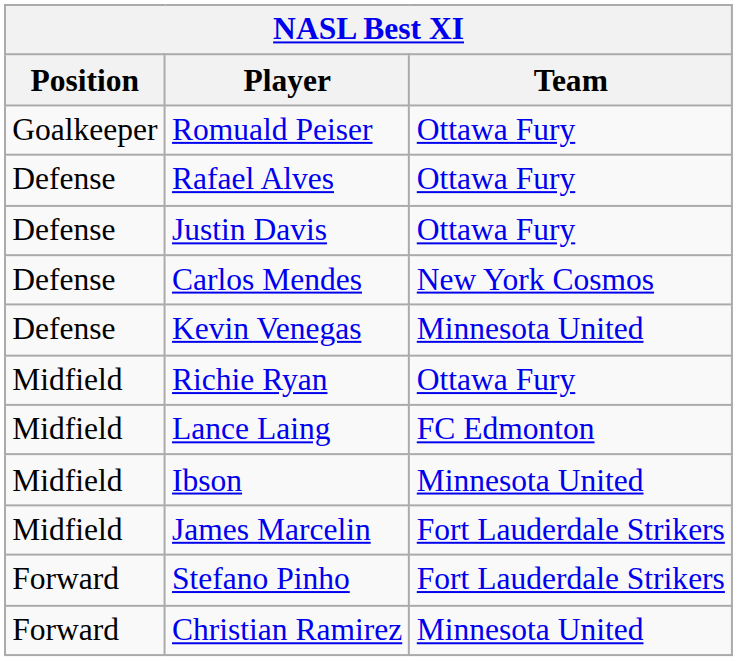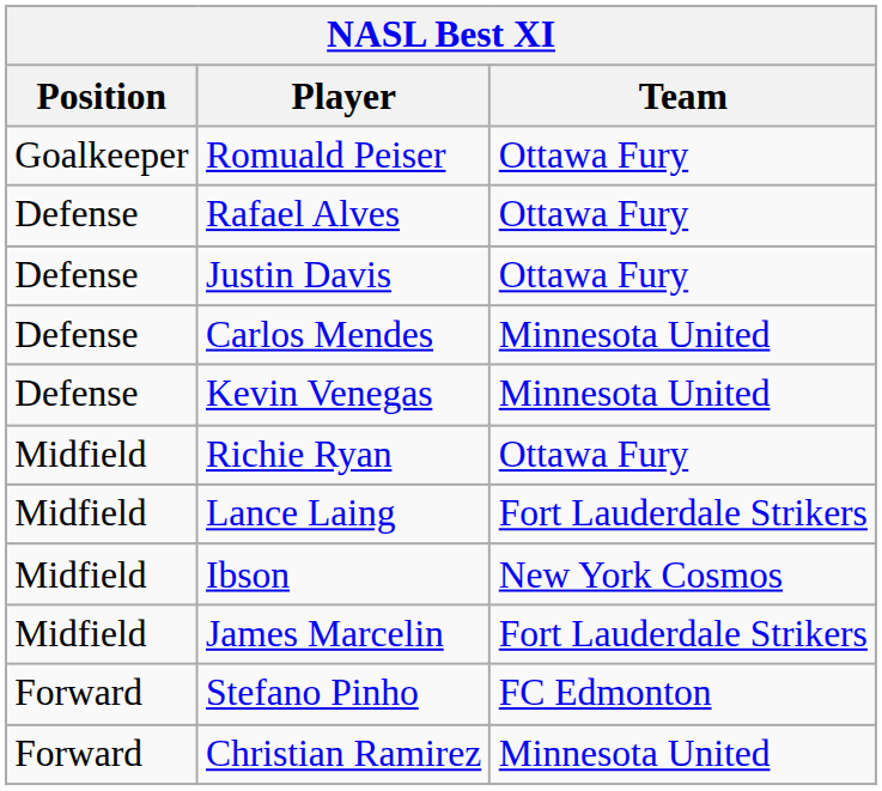 <table class="wikitable">
 <tr>
 <th colspan=7><a href='#'>NASL Best XI</a></th>
 </tr>
 <tr>
 <th>Position</th>
 <th>Player</th>
 <th>Team</th>
 </tr>
 <tr>
 <td>Goalkeeper</td>
 <td> <a href='#'>Romuald Peiser</a></td>
 <td><a href='#'>Ottawa Fury</a></td>
 </tr>
 <tr>
 <td>Defense</td>
 <td> <a href='#'>Rafael Alves</a></td>
 <td><a href='#'>Ottawa Fury</a></td>
 </tr>
 <tr>
 <td>Defense</td>
 <td> <a href='#'>Justin Davis</a></td>
 <td><a href='#'>Ottawa Fury</a></td>
 </tr>
 <tr>
 <td>Defense</td>
 <td> <a href='#'>Carlos Mendes</a></td>
-<td><a href='#'>New York Cosmos</a></td>
+<td><a href='#'>Minnesota United</a></td>
 </tr>
 <tr>
 <td>Defense</td>
 <td> <a href='#'>Kevin Venegas</a></td>
 <td><a href='#'>Minnesota United</a></td>
 </tr>
 <tr>
 <td>Midfield</td>
 <td> <a href='#'>Richie Ryan</a></td>
 <td><a href='#'>Ottawa Fury</a></td>
 </tr>
 <tr>
 <td>Midfield</td>
 <td> <a href='#'>Lance Laing</a></td>
-<td><a href='#'>FC Edmonton</a></td>
+<td><a href='#'>Fort Lauderdale Strikers</a></td>
 </tr>
 <tr>
 <td>Midfield</td>
 <td> <a href='#'>Ibson</a></td>
-<td><a href='#'>Minnesota United</a></td>
+<td><a href='#'>New York Cosmos</a></td>
 </tr>
 <tr>
 <td>Midfield</td>
 <td> <a href='#'>James Marcelin</a></td>
 <td><a href='#'>Fort Lauderdale Strikers</a></td>
 </tr>
 <tr>
 <td>Forward</td>
 <td> <a href='#'>Stefano Pinho</a></td>
-<td><a href='#'>Fort Lauderdale Strikers</a></td>
+<td><a href='#'>FC Edmonton</a></td>
 </tr>
 <tr>
 <td>Forward</td>
 <td> <a href='#'>Christian Ramirez</a></td>
 <td><a href='#'>Minnesota United</a></td>
 </tr>
 </table>
